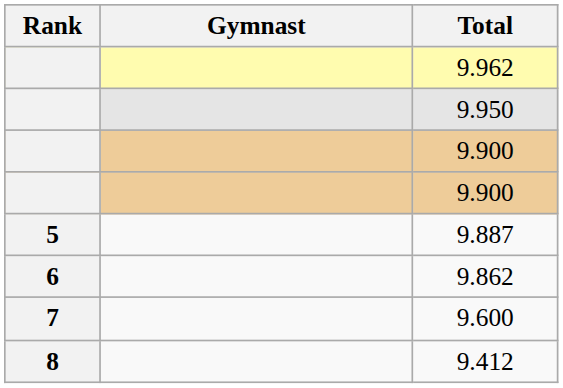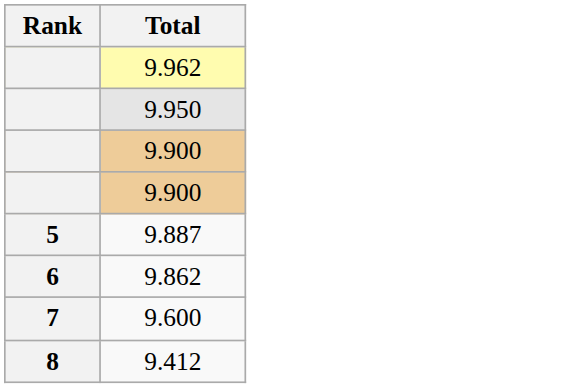 <table class="wikitable sortable" style="text-align:center; font-size:95%">
 <tr>
 <th scope="col" style="width:50px;">Rank</th>
-<th scope="col" style="width:180px;">Gymnast</th>
 <th scope="col" style="width:80px;">Total</th>
 </tr>
 <tr style="background:#fffcaf;">
 <th scope=row style="text-align:center"></th>
-<td style="text-align:left;"></td>
 <td>9.962</td>
 </tr>
 <tr style="background:#e5e5e5;">
 <th scope=row style="text-align:center"></th>
-<td style="text-align:left;"></td>
 <td>9.950</td>
 </tr>
 <tr style="background:#ec9;">
 <th scope="row" style="text-align:center"></th>
-<td style="text-align:left;"></td>
 <td>9.900</td>
 </tr>
 <tr style="background:#ec9;">
 <th scope=row style="text-align:center"></th>
-<td style="text-align:left;"></td>
 <td>9.900</td>
 </tr>
 <tr>
 <th scope=row style="text-align:center">5</th>
-<td style="text-align:left;"></td>
 <td>9.887</td>
 </tr>
 <tr>
 <th scope=row style="text-align:center">6</th>
-<td style="text-align:left;"></td>
 <td>9.862</td>
 </tr>
 <tr>
 <th scope=row style="text-align:center">7</th>
-<td style="text-align:left;"></td>
 <td>9.600</td>
 </tr>
 <tr>
 <th scope=row style="text-align:center">8</th>
-<td style="text-align:left;"></td>
 <td>9.412</td>
 </tr>
 </table>
